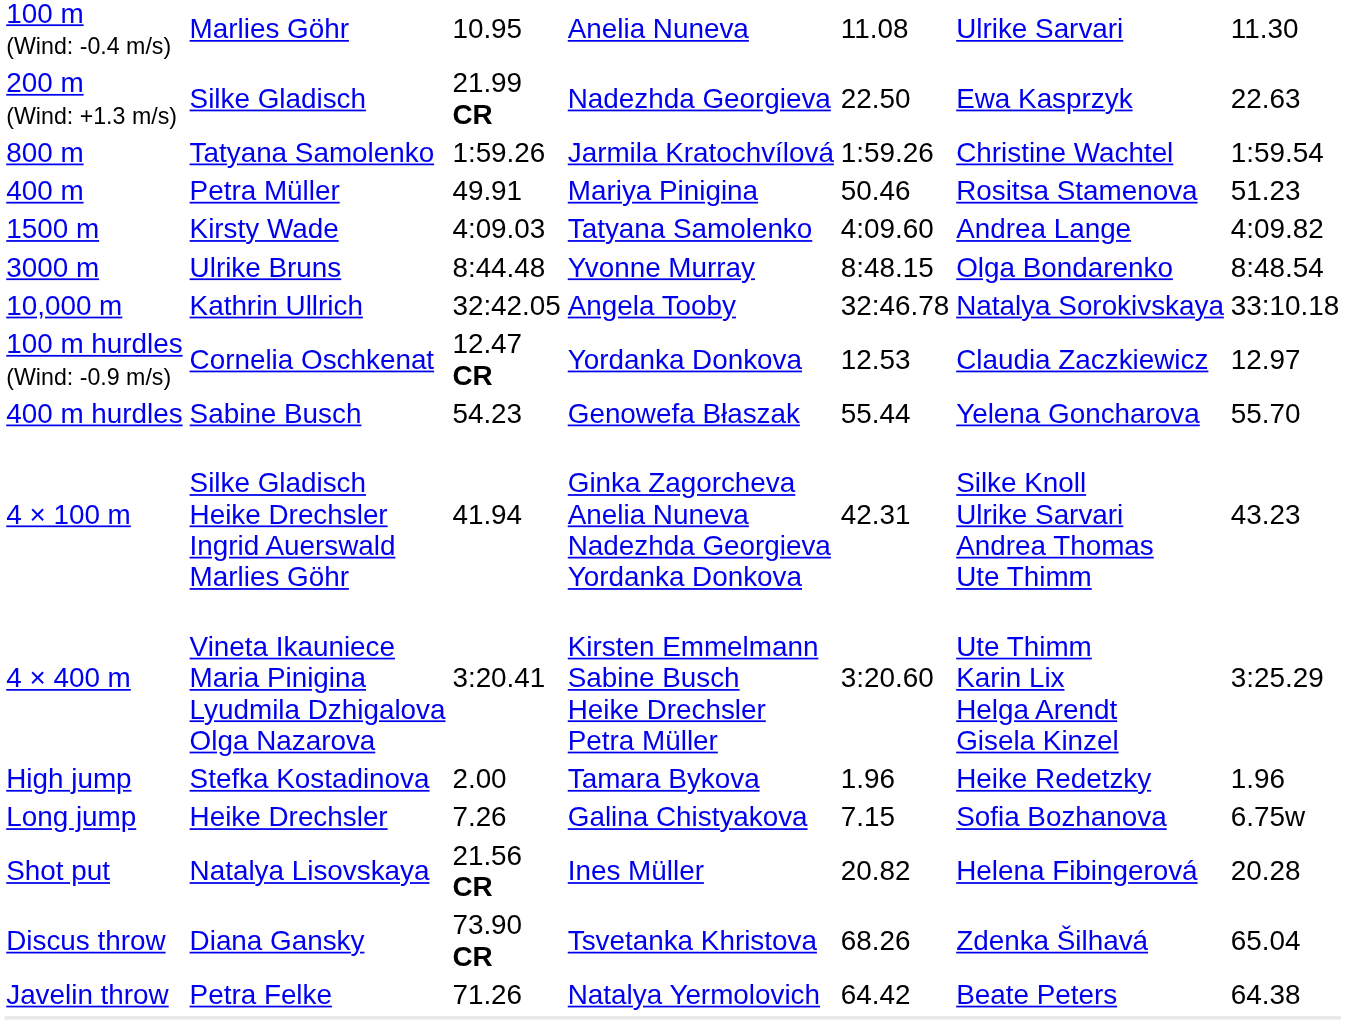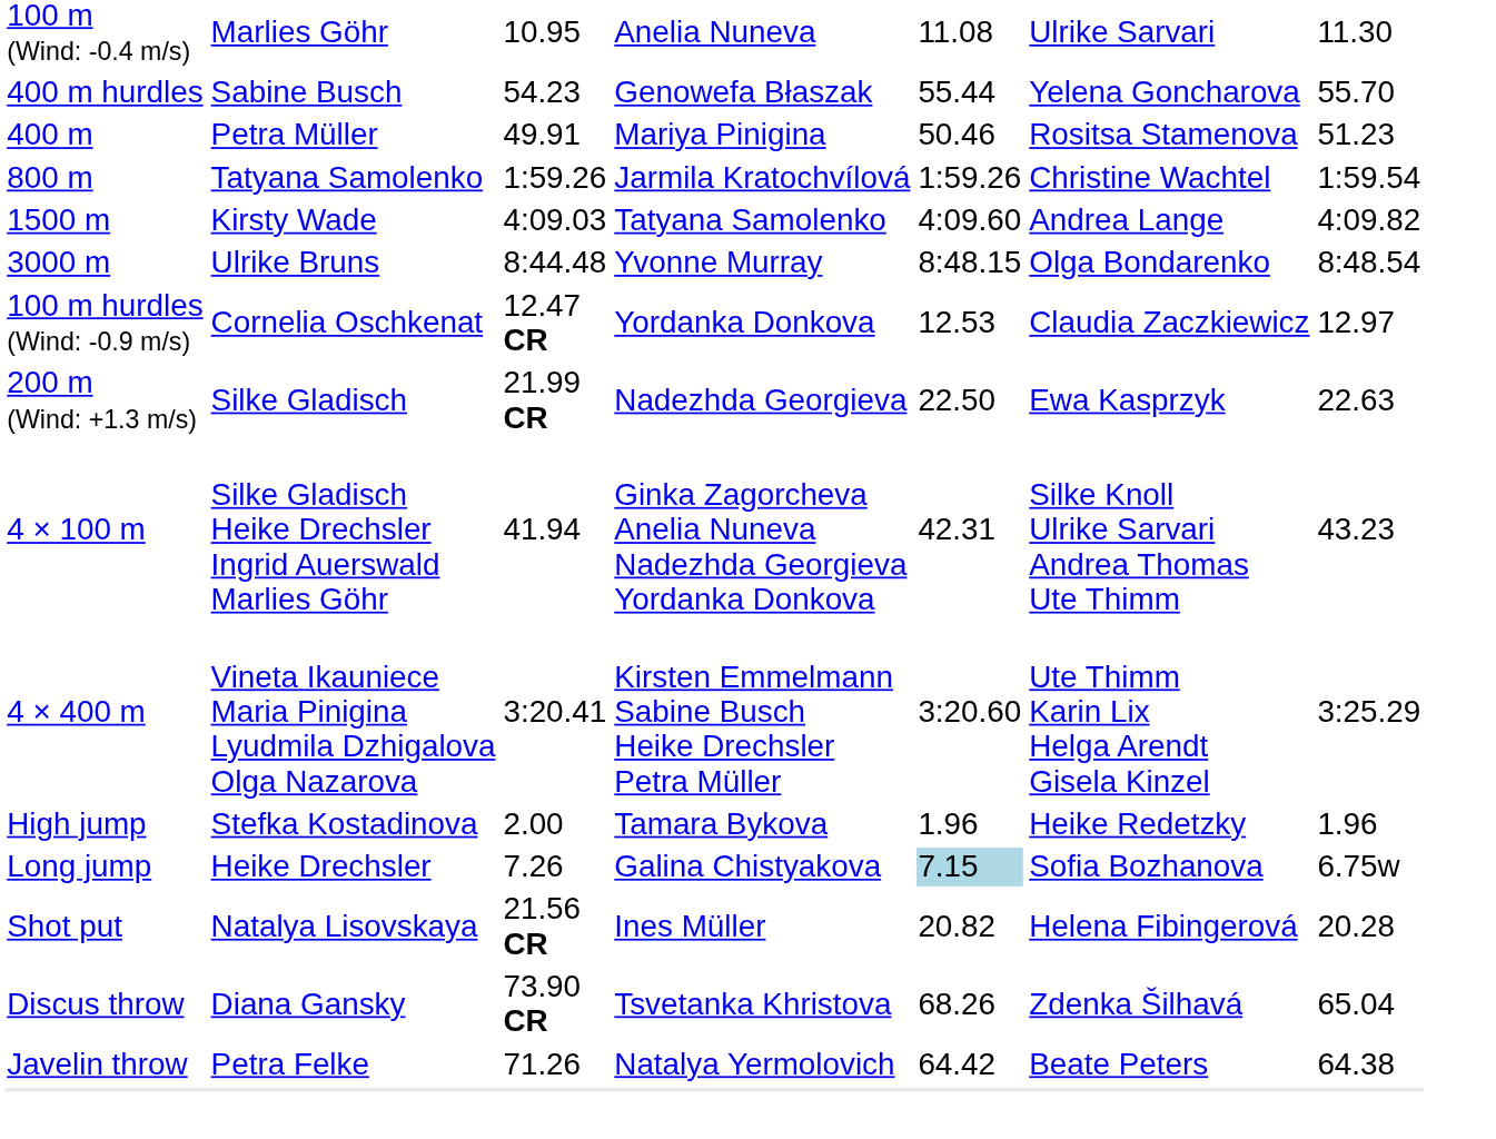 <table>
 <tr>
 <td><a href='#'>100 m</a><br><small>(Wind: -0.4 m/s)</small></td>
 <td><a href='#'>Marlies Göhr</a><br></td>
 <td>10.95</td>
 <td><a href='#'>Anelia Nuneva</a><br></td>
 <td>11.08</td>
 <td><a href='#'>Ulrike Sarvari</a><br></td>
 <td>11.30</td>
 </tr>
 <tr>
-<td><a href='#'>200 m</a><br><small>(Wind: +1.3 m/s)</small></td>
-<td><a href='#'>Silke Gladisch</a><br></td>
-<td>21.99<br><strong>CR</strong></td>
-<td><a href='#'>Nadezhda Georgieva</a><br></td>
-<td>22.50</td>
-<td><a href='#'>Ewa Kasprzyk</a><br></td>
-<td>22.63</td>
+<td><a href='#'>400 m hurdles</a></td>
+<td><a href='#'>Sabine Busch</a><br></td>
+<td>54.23</td>
+<td><a href='#'>Genowefa Błaszak</a><br></td>
+<td>55.44</td>
+<td><a href='#'>Yelena Goncharova</a><br></td>
+<td>55.70</td>
+</tr>
+<tr>
+<td><a href='#'>400 m</a></td>
+<td><a href='#'>Petra Müller</a><br></td>
+<td>49.91</td>
+<td><a href='#'>Mariya Pinigina</a><br></td>
+<td>50.46</td>
+<td><a href='#'>Rositsa Stamenova</a><br></td>
+<td>51.23</td>
 </tr>
 <tr>
 <td><a href='#'>800 m</a></td>
 <td><a href='#'>Tatyana Samolenko</a><br></td>
 <td>1:59.26</td>
 <td><a href='#'>Jarmila Kratochvílová</a><br></td>
 <td>1:59.26</td>
 <td><a href='#'>Christine Wachtel</a><br></td>
 <td>1:59.54</td>
-</tr>
-<tr>
-<td><a href='#'>400 m</a></td>
-<td><a href='#'>Petra Müller</a><br></td>
-<td>49.91</td>
-<td><a href='#'>Mariya Pinigina</a><br></td>
-<td>50.46</td>
-<td><a href='#'>Rositsa Stamenova</a><br></td>
-<td>51.23</td>
 </tr>
 <tr>
 <td><a href='#'>1500 m</a></td>
 <td><a href='#'>Kirsty Wade</a><br></td>
 <td>4:09.03</td>
 <td><a href='#'>Tatyana Samolenko</a><br></td>
 <td>4:09.60</td>
 <td><a href='#'>Andrea Lange</a><br></td>
 <td>4:09.82</td>
 </tr>
 <tr>
 <td><a href='#'>3000 m</a></td>
 <td><a href='#'>Ulrike Bruns</a><br></td>
 <td>8:44.48</td>
 <td><a href='#'>Yvonne Murray</a><br></td>
 <td>8:48.15</td>
 <td><a href='#'>Olga Bondarenko</a><br></td>
 <td>8:48.54</td>
 </tr>
 <tr>
-<td><a href='#'>10,000 m</a></td>
-<td><a href='#'>Kathrin Ullrich</a><br></td>
-<td>32:42.05</td>
-<td><a href='#'>Angela Tooby</a><br></td>
-<td>32:46.78</td>
-<td><a href='#'>Natalya Sorokivskaya</a><br></td>
-<td>33:10.18</td>
-</tr>
-<tr>
 <td><a href='#'>100 m hurdles</a><br><small>(Wind: -0.9 m/s)</small></td>
 <td><a href='#'>Cornelia Oschkenat</a><br></td>
 <td>12.47<br><strong>CR</strong></td>
 <td><a href='#'>Yordanka Donkova</a><br></td>
 <td>12.53</td>
 <td><a href='#'>Claudia Zaczkiewicz</a><br></td>
 <td>12.97</td>
 </tr>
 <tr>
-<td><a href='#'>400 m hurdles</a></td>
-<td><a href='#'>Sabine Busch</a><br></td>
-<td>54.23</td>
-<td><a href='#'>Genowefa Błaszak</a><br></td>
-<td>55.44</td>
-<td><a href='#'>Yelena Goncharova</a><br></td>
-<td>55.70</td>
+<td><a href='#'>200 m</a><br><small>(Wind: +1.3 m/s)</small></td>
+<td><a href='#'>Silke Gladisch</a><br></td>
+<td>21.99<br><strong>CR</strong></td>
+<td><a href='#'>Nadezhda Georgieva</a><br></td>
+<td>22.50</td>
+<td><a href='#'>Ewa Kasprzyk</a><br></td>
+<td>22.63</td>
 </tr>
 <tr>
 <td><a href='#'>4 × 100 m</a></td>
 <td><br><a href='#'>Silke Gladisch</a><br><a href='#'>Heike Drechsler</a><br><a href='#'>Ingrid Auerswald</a><br><a href='#'>Marlies Göhr</a></td>
 <td>41.94</td>
 <td><br><a href='#'>Ginka Zagorcheva</a><br><a href='#'>Anelia Nuneva</a><br><a href='#'>Nadezhda Georgieva</a><br><a href='#'>Yordanka Donkova</a></td>
 <td>42.31</td>
 <td><br><a href='#'>Silke Knoll</a><br><a href='#'>Ulrike Sarvari</a><br><a href='#'>Andrea Thomas</a><br><a href='#'>Ute Thimm</a></td>
 <td>43.23</td>
 </tr>
 <tr>
 <td><a href='#'>4 × 400 m</a></td>
 <td><br><a href='#'>Vineta Ikauniece</a><br><a href='#'>Maria Pinigina</a><br><a href='#'>Lyudmila Dzhigalova</a><br><a href='#'>Olga Nazarova</a></td>
 <td>3:20.41</td>
 <td><br><a href='#'>Kirsten Emmelmann</a><br><a href='#'>Sabine Busch</a><br><a href='#'>Heike Drechsler</a><br><a href='#'>Petra Müller</a></td>
 <td>3:20.60</td>
 <td><br><a href='#'>Ute Thimm</a><br><a href='#'>Karin Lix</a><br><a href='#'>Helga Arendt</a><br><a href='#'>Gisela Kinzel</a></td>
 <td>3:25.29</td>
 </tr>
 <tr>
 <td><a href='#'>High jump</a></td>
 <td><a href='#'>Stefka Kostadinova</a><br></td>
 <td>2.00</td>
 <td><a href='#'>Tamara Bykova</a><br></td>
 <td>1.96</td>
 <td><a href='#'>Heike Redetzky</a><br></td>
 <td>1.96</td>
 </tr>
 <tr>
 <td><a href='#'>Long jump</a></td>
 <td><a href='#'>Heike Drechsler</a><br></td>
 <td>7.26</td>
 <td><a href='#'>Galina Chistyakova</a><br></td>
-<td>7.15</td>
+<td style="background: lightblue;">7.15</td>
 <td><a href='#'>Sofia Bozhanova</a><br></td>
 <td>6.75w</td>
 </tr>
 <tr>
 <td><a href='#'>Shot put</a></td>
 <td><a href='#'>Natalya Lisovskaya</a><br></td>
 <td>21.56<br><strong>CR</strong></td>
 <td><a href='#'>Ines Müller</a><br></td>
 <td>20.82</td>
 <td><a href='#'>Helena Fibingerová</a><br></td>
 <td>20.28</td>
 </tr>
 <tr>
 <td><a href='#'>Discus throw</a></td>
 <td><a href='#'>Diana Gansky</a><br></td>
 <td>73.90<br><strong>CR</strong></td>
 <td><a href='#'>Tsvetanka Khristova</a><br></td>
 <td>68.26</td>
 <td><a href='#'>Zdenka Šilhavá</a><br></td>
 <td>65.04</td>
 </tr>
 <tr>
 <td><a href='#'>Javelin throw</a></td>
 <td><a href='#'>Petra Felke</a><br></td>
 <td>71.26</td>
 <td><a href='#'>Natalya Yermolovich</a><br></td>
 <td>64.42</td>
 <td><a href='#'>Beate Peters</a><br></td>
 <td>64.38</td>
 </tr>
 <tr style="background:#e8e8e8;">
 <td colspan=7></td>
 </tr>
 </table>
